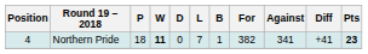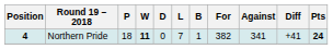 <table class="wikitable" style="text-align:center; font-size:85%;">
 <tr style="background: #d7ebed;">
 <th width="40" abbr="Position">Position</th>
 <th width="100">Round 19 – 2018</th>
 <th width="20" abbr="Played">P</th>
 <th width="20" abbr="Won">W</th>
 <th width="20" abbr="Drawn">D</th>
 <th width="20" abbr="Lost">L</th>
 <th width="20" abbr="Bye">B</th>
 <th width="40" abbr="Points for">For</th>
 <th width="40" abbr="Points against">Against</th>
 <th width="40" abbr="Points difference">Diff</th>
 <th width=20 abbr="Points">Pts</th>
 </tr>
 <tr style="background: #d7ebed;">
-<td>4</td>
+<td><strong>4</strong></td>
 <td style="text-align:left;"> Northern Pride</td>
 <td>18</td>
 <td><strong>11</strong></td>
 <td>0</td>
 <td>7</td>
 <td>1</td>
 <td>382</td>
 <td>341</td>
 <td>+41</td>
-<td><strong>23</strong></td>
+<td><strong>24</strong></td>
 </tr>
 <tr>
 </tr>
 </table>
